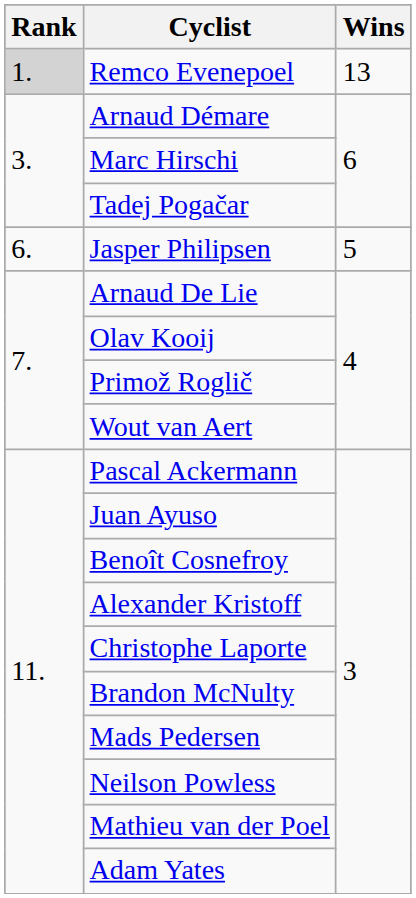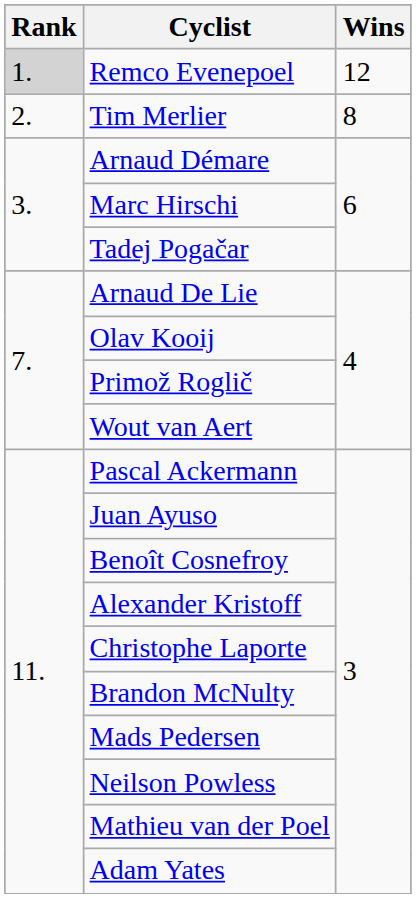 <table class=wikitable>
 <tr>
 <th>Rank</th>
 <th>Cyclist</th>
 <th>Wins</th>
 </tr>
 <tr>
 <td style="background: lightgrey;">1.</td>
 <td> <a href='#'>Remco Evenepoel</a></td>
-<td>13</td>
+<td>12</td>
+</tr>
+<tr>
+<td>2.</td>
+<td> <a href='#'>Tim Merlier</a></td>
+<td>8</td>
 </tr>
 <tr>
 <td rowspan=3>3.</td>
 <td> <a href='#'>Arnaud Démare</a></td>
 <td rowspan=3>6</td>
 </tr>
 <tr>
 <td> <a href='#'>Marc Hirschi</a></td>
 </tr>
 <tr>
 <td> <a href='#'>Tadej Pogačar</a></td>
-</tr>
-<tr>
-<td>6.</td>
-<td> <a href='#'>Jasper Philipsen</a></td>
-<td>5</td>
 </tr>
 <tr>
 <td rowspan=4>7.</td>
 <td> <a href='#'>Arnaud De Lie</a></td>
 <td rowspan=4>4</td>
 </tr>
 <tr>
 <td> <a href='#'>Olav Kooij</a></td>
 </tr>
 <tr>
 <td> <a href='#'>Primož Roglič</a></td>
 </tr>
 <tr>
 <td> <a href='#'>Wout van Aert</a></td>
 </tr>
 <tr>
 <td rowspan=10>11.</td>
 <td> <a href='#'>Pascal Ackermann</a></td>
 <td rowspan=10>3</td>
 </tr>
 <tr>
 <td> <a href='#'>Juan Ayuso</a></td>
 </tr>
 <tr>
 <td> <a href='#'>Benoît Cosnefroy</a></td>
 </tr>
 <tr>
 <td> <a href='#'>Alexander Kristoff</a></td>
 </tr>
 <tr>
 <td> <a href='#'>Christophe Laporte</a></td>
 </tr>
 <tr>
 <td> <a href='#'>Brandon McNulty</a></td>
 </tr>
 <tr>
 <td> <a href='#'>Mads Pedersen</a></td>
 </tr>
 <tr>
 <td> <a href='#'>Neilson Powless</a></td>
 </tr>
 <tr>
 <td> <a href='#'>Mathieu van der Poel</a></td>
 </tr>
 <tr>
 <td> <a href='#'>Adam Yates</a></td>
 </tr>
 </table>
